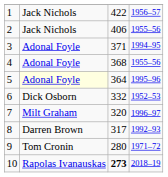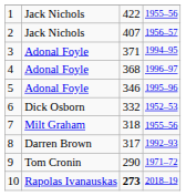 <table class="wikitable">
 <tr>
 </tr>
 <tr>
 <td>1</td>
 <td>Jack Nichols</td>
 <td>422</td>
-<td style="font-size:80%;"><a href='#'>1956–57</a></td>
+<td style="font-size:80%;"><a href='#'>1955–56</a></td>
 </tr>
 <tr>
 <td>2</td>
 <td>Jack Nichols</td>
-<td>406</td>
-<td style="font-size:80%;"><a href='#'>1955–56</a></td>
+<td>407</td>
+<td style="font-size:80%;"><a href='#'>1956–57</a></td>
 </tr>
 <tr>
 <td>3</td>
 <td><a href='#'>Adonal Foyle</a></td>
 <td>371</td>
 <td style="font-size:80%;"><a href='#'>1994–95</a></td>
 </tr>
 <tr>
 <td>4</td>
 <td><a href='#'>Adonal Foyle</a></td>
 <td>368</td>
-<td style="font-size:80%;"><a href='#'>1955–56</a></td>
+<td style="font-size:80%;"><a href='#'>1996–97</a></td>
 </tr>
 <tr>
 <td>5</td>
-<td style="background: lightyellow;"><a href='#'>Adonal Foyle</a></td>
-<td>364</td>
+<td><a href='#'>Adonal Foyle</a></td>
+<td>346</td>
 <td style="font-size:80%;"><a href='#'>1995–96</a></td>
 </tr>
 <tr>
 <td>6</td>
 <td>Dick Osborn</td>
 <td>332</td>
 <td style="font-size:80%;"><a href='#'>1952–53</a></td>
 </tr>
 <tr>
 <td>7</td>
 <td><a href='#'>Milt Graham</a></td>
-<td>320</td>
-<td style="font-size:80%;"><a href='#'>1996–97</a></td>
+<td>318</td>
+<td style="font-size:80%;"><a href='#'>1955–56</a></td>
 </tr>
 <tr>
 <td>8</td>
 <td>Darren Brown</td>
 <td>317</td>
 <td style="font-size:80%;"><a href='#'>1992–93</a></td>
 </tr>
 <tr>
 <td>9</td>
 <td>Tom Cronin</td>
-<td>280</td>
+<td>290</td>
 <td style="font-size:80%;"><a href='#'>1971–72</a></td>
 </tr>
 <tr>
 <td>10</td>
 <td><a href='#'>Rapolas Ivanauskas</a></td>
 <td><strong>273</strong></td>
 <td style="font-size:80%;"><a href='#'>2018–19</a></td>
 </tr>
 </table>
